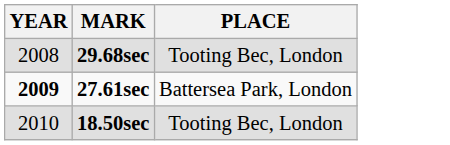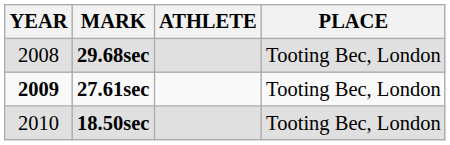 <table class="wikitable sortable" style="font-size:95%;">
 <tr>
 <th>YEAR</th>
 <th>MARK</th>
+<th align="left">ATHLETE</th>
 <th align="left">PLACE</th>
 </tr>
 <tr bgcolor="#e0e0e0">
 <td align="center">2008</td>
 <td align="center"><strong>29.68sec</strong></td>
+<td></td>
 <td align="center">Tooting Bec, London</td>
 </tr>
 <tr>
 <td align="center"><strong>2009</strong></td>
 <td align="center"><strong>27.61sec</strong></td>
-<td align="center">Battersea Park, London</td>
+<td></td>
+<td align="center">Tooting Bec, London</td>
 </tr>
 <tr bgcolor="#e0e0e0">
 <td align="center">2010</td>
 <td align="center"><strong>18.50sec</strong></td>
+<td></td>
 <td align="center">Tooting Bec, London</td>
 </tr>
 </table>
